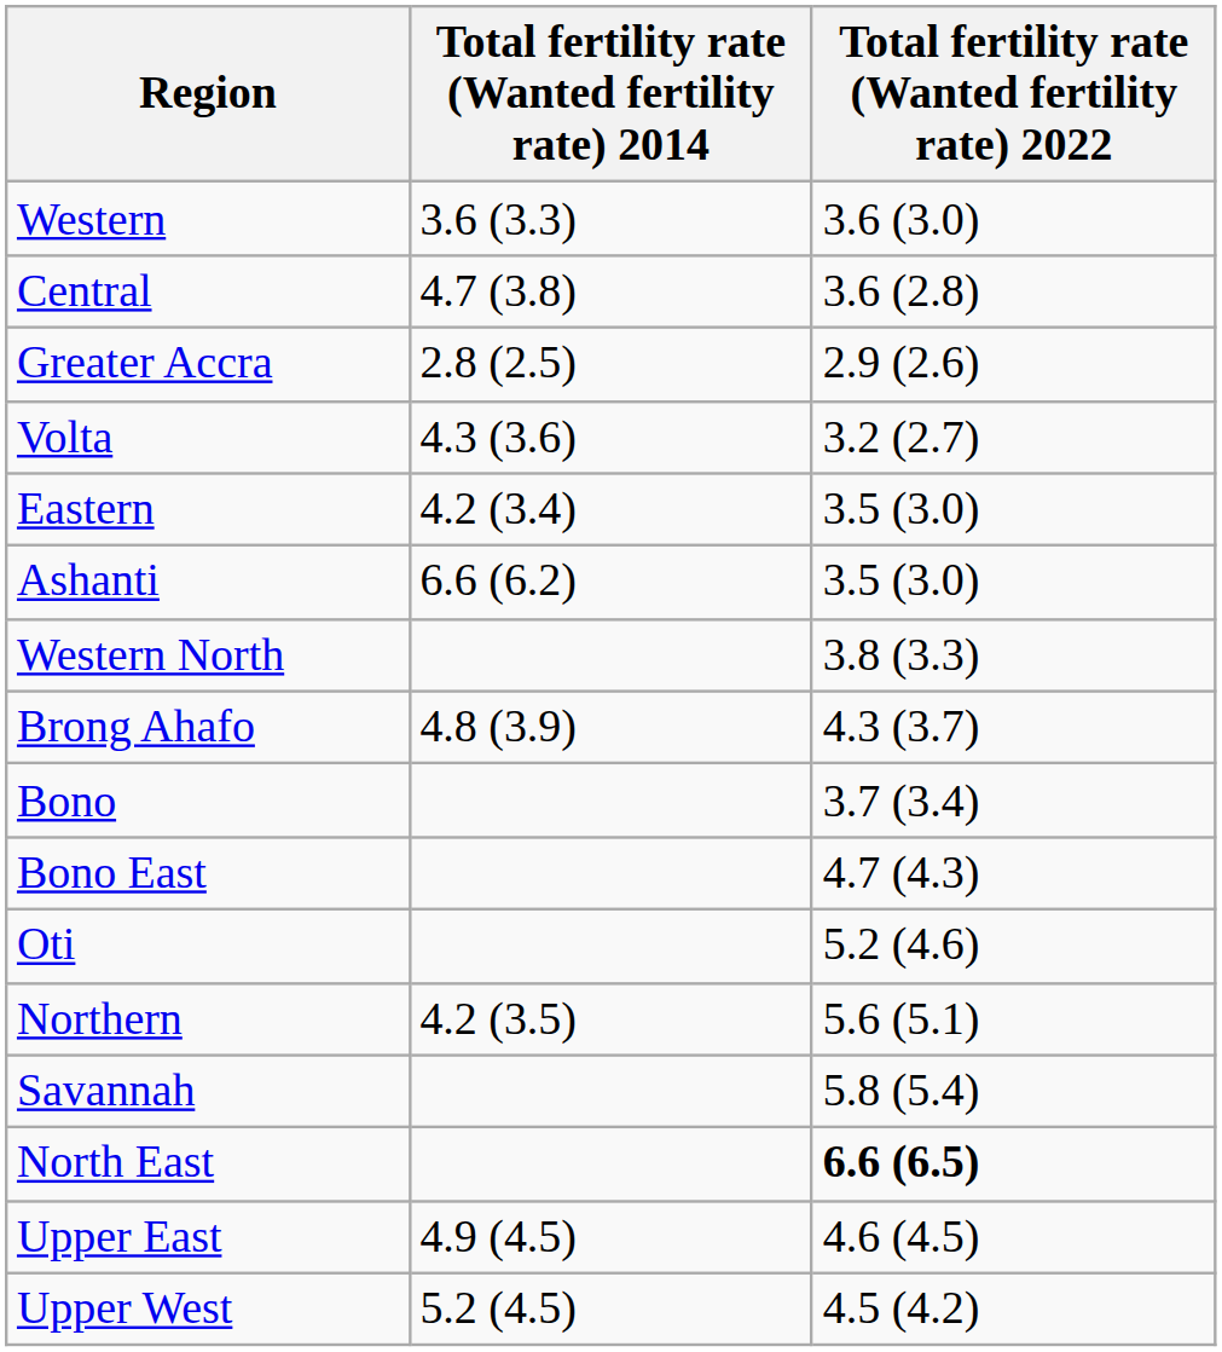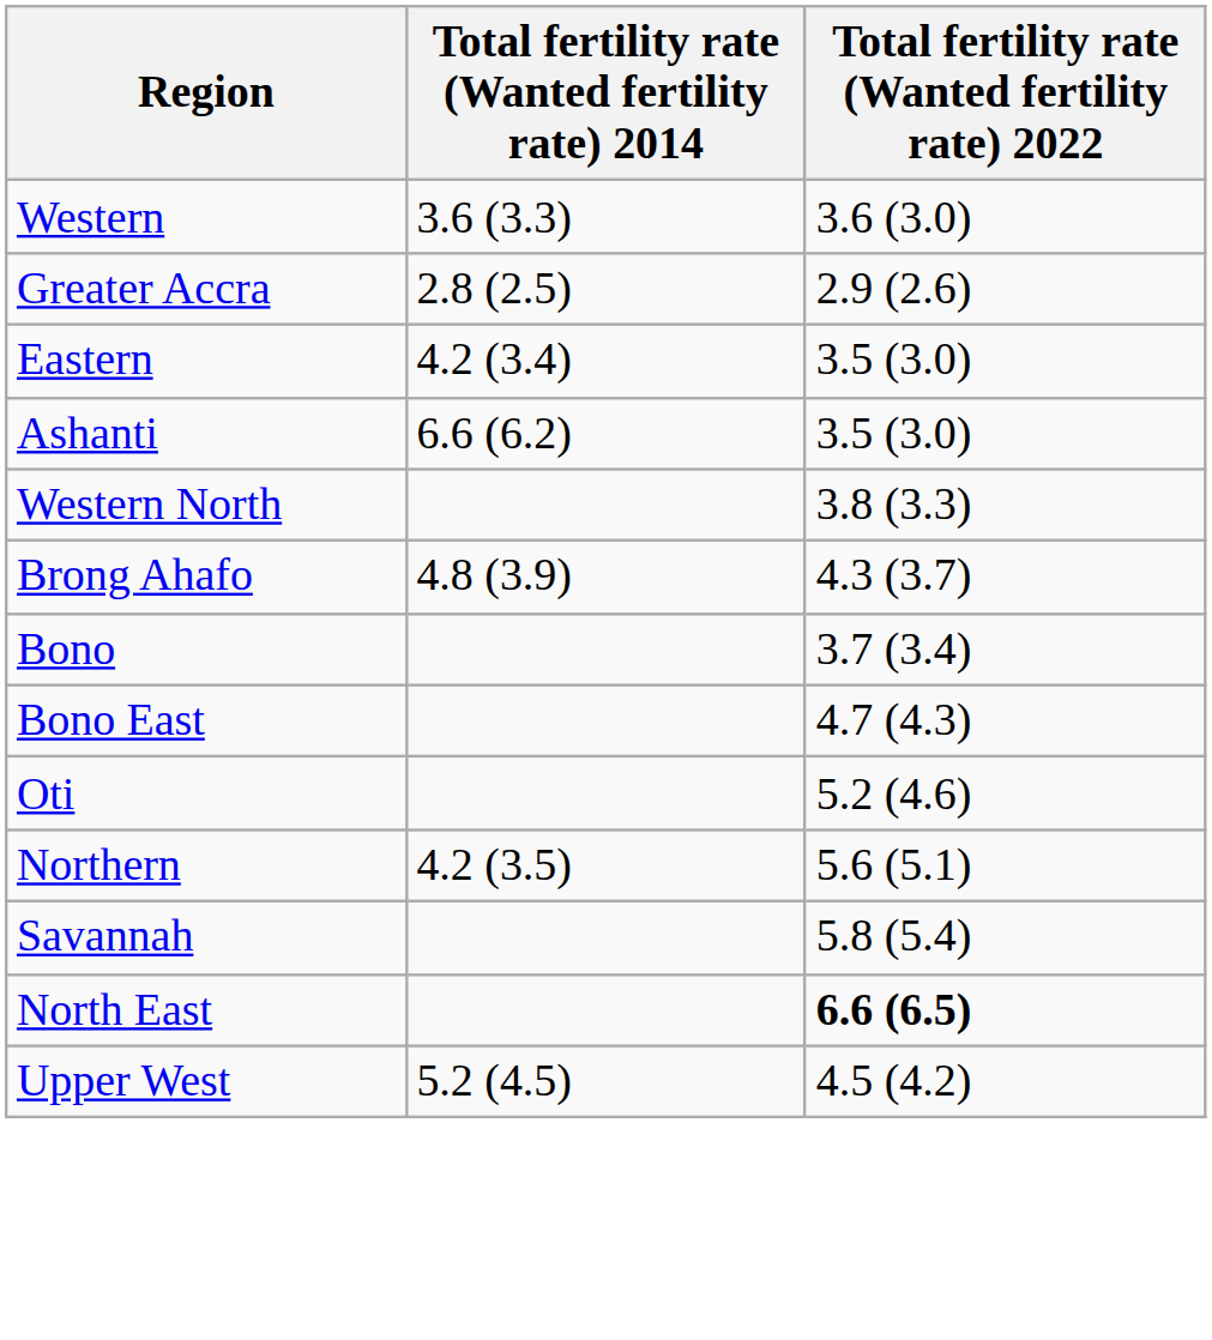 <table class="wikitable sortable">
 <tr>
 <th style="width:100pt;">Region</th>
 <th style="width:100pt;">Total fertility rate (Wanted fertility rate) 2014</th>
 <th style="width:100pt;">Total fertility rate (Wanted fertility rate) 2022</th>
 </tr>
 <tr>
 <td><a href='#'>Western</a></td>
 <td>3.6 (3.3)</td>
 <td>3.6 (3.0)</td>
 </tr>
 <tr>
-<td><a href='#'>Central</a></td>
-<td>4.7 (3.8)</td>
-<td>3.6 (2.8)</td>
-</tr>
-<tr>
 <td><a href='#'>Greater Accra</a></td>
 <td>2.8 (2.5)</td>
 <td>2.9 (2.6)</td>
-</tr>
-<tr>
-<td><a href='#'>Volta</a></td>
-<td>4.3 (3.6)</td>
-<td>3.2 (2.7)</td>
 </tr>
 <tr>
 <td><a href='#'>Eastern</a></td>
 <td>4.2 (3.4)</td>
 <td>3.5 (3.0)</td>
 </tr>
 <tr>
 <td><a href='#'>Ashanti</a></td>
 <td>6.6 (6.2)</td>
 <td>3.5 (3.0)</td>
 </tr>
 <tr>
 <td><a href='#'>Western North</a></td>
 <td></td>
 <td>3.8 (3.3)</td>
 </tr>
 <tr>
 <td><a href='#'>Brong Ahafo</a></td>
 <td>4.8 (3.9)</td>
 <td>4.3 (3.7)</td>
 </tr>
 <tr>
 <td><a href='#'>Bono</a></td>
 <td></td>
 <td>3.7 (3.4)</td>
 </tr>
 <tr>
 <td><a href='#'>Bono East</a></td>
 <td></td>
 <td>4.7 (4.3)</td>
 </tr>
 <tr>
 <td><a href='#'>Oti</a></td>
 <td></td>
 <td>5.2 (4.6)</td>
 </tr>
 <tr>
 <td><a href='#'>Northern</a></td>
 <td>4.2 (3.5)</td>
 <td>5.6 (5.1)</td>
 </tr>
 <tr>
 <td><a href='#'>Savannah</a></td>
 <td></td>
 <td>5.8 (5.4)</td>
 </tr>
 <tr>
 <td><a href='#'>North East</a></td>
 <td></td>
 <td><strong>6.6 (6.5)</strong></td>
 </tr>
 <tr>
-<td><a href='#'>Upper East</a></td>
-<td>4.9 (4.5)</td>
-<td>4.6 (4.5)</td>
-</tr>
-<tr>
 <td><a href='#'>Upper West</a></td>
 <td>5.2 (4.5)</td>
 <td>4.5 (4.2)</td>
 </tr>
 </table>
